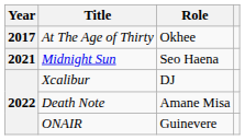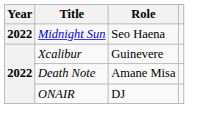 <table class="wikitable sortable plainrowheaders">
 <tr>
 <th scope="col">Year</th>
 <th scope="col">Title</th>
 <th scope="col">Role</th>
 <th scope="col" class="unsortable"></th>
 </tr>
 <tr>
-<th scope="row">2017</th>
-<td><em>At The Age of Thirty</em></td>
-<td>Okhee</td>
-<td></td>
-</tr>
-<tr>
-<th scope="row">2021</th>
+<th scope="row">2022</th>
 <td><em><a href='#'>Midnight Sun</a></em></td>
 <td>Seo Haena</td>
 <td></td>
 </tr>
 <tr>
 <th rowspan="3" scope="row">2022</th>
 <td><em>Xcalibur</em></td>
-<td>DJ</td>
+<td>Guinevere</td>
 <td></td>
 </tr>
 <tr>
 <td><em>Death Note</em></td>
 <td>Amane Misa</td>
 <td></td>
 </tr>
 <tr>
 <td><em>ONAIR</em></td>
-<td>Guinevere</td>
+<td>DJ</td>
 <td></td>
 </tr>
 </table>
